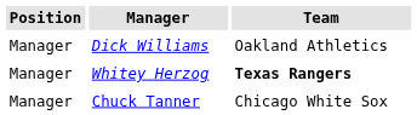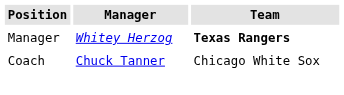 <table border="0" cellspacing="3" cellpadding="3">
 <tr style="background: #e3e3e3;">
 <th width="50">Position</th>
 <th width="115">Manager</th>
 <th width="150">Team</th>
 </tr>
 <tr>
 <td>Manager</td>
-<td><em><a href='#'>Dick Williams</a></em></td>
-<td>Oakland Athletics</td>
-</tr>
-<tr>
-<td>Manager</td>
 <td><em><a href='#'>Whitey Herzog</a></em></td>
 <td><strong>Texas Rangers</strong></td>
 </tr>
 <tr>
-<td>Manager</td>
+<td>Coach</td>
 <td><a href='#'>Chuck Tanner</a></td>
 <td>Chicago White Sox</td>
 </tr>
 </table>
